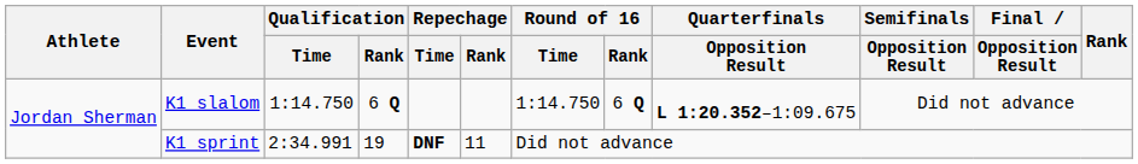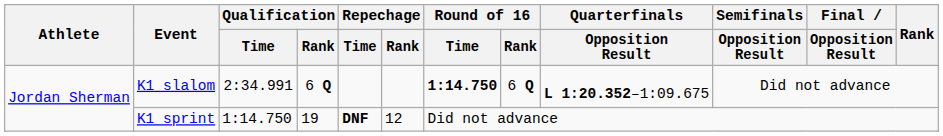 <table class="wikitable" style="font-size:90%;">
 <tr>
 <th rowspan=2>Athlete</th>
 <th rowspan=2>Event</th>
 <th colspan=2>Qualification</th>
 <th colspan=2>Repechage</th>
 <th colspan=2>Round of 16</th>
 <th>Quarterfinals</th>
 <th>Semifinals</th>
 <th>Final / </th>
 <th rowspan=2>Rank</th>
 </tr>
 <tr style="font-size:95%">
 <th>Time</th>
 <th>Rank</th>
 <th>Time</th>
 <th>Rank</th>
 <th>Time</th>
 <th>Rank</th>
 <th>Opposition <br>Result</th>
 <th>Opposition <br>Result</th>
 <th>Opposition <br>Result</th>
 </tr>
 <tr align=center>
 <td rowspan=2 align=left><a href='#'>Jordan Sherman</a></td>
 <td align=left><a href='#'>K1 slalom</a></td>
-<td>1:14.750</td>
+<td>2:34.991</td>
 <td>6 <strong>Q</strong></td>
 <td></td>
 <td></td>
-<td>1:14.750</td>
+<td><strong>1:14.750</strong></td>
 <td>6 <strong>Q</strong></td>
 <td><br><strong>L</strong> <strong>1:20.352</strong>–1:09.675</td>
 <td colspan=3>Did not advance</td>
 </tr>
 <tr>
 <td align=left><a href='#'>K1 sprint</a></td>
-<td>2:34.991</td>
+<td>1:14.750</td>
 <td>19</td>
 <td><strong>DNF</strong></td>
-<td>11</td>
+<td>12</td>
 <td colspan=6>Did not advance</td>
 </tr>
 </table>
